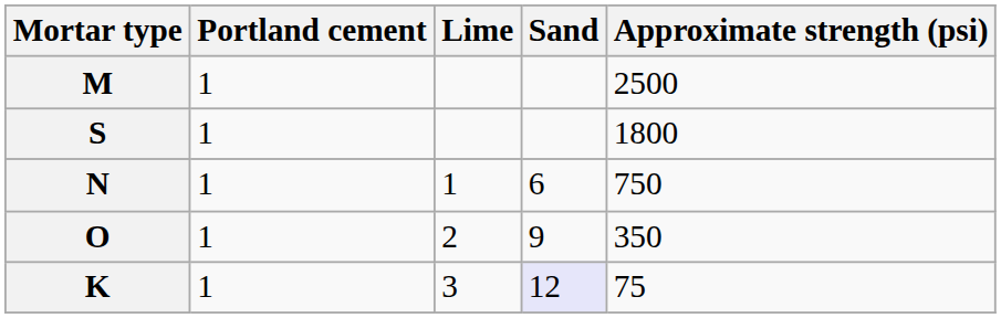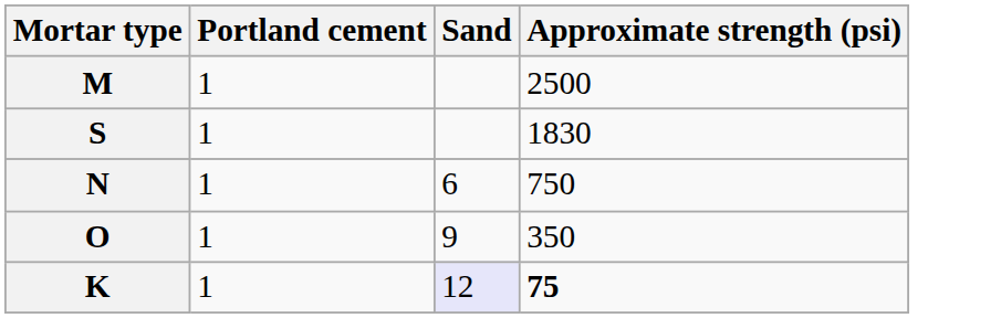 <table class="wikitable">
 <tr>
 <th scope=col>Mortar type</th>
 <th scope=col>Portland cement</th>
-<th scope=col>Lime</th>
 <th scope=col>Sand</th>
 <th scope=col>Approximate strength (psi)</th>
 </tr>
 <tr>
 <th>M</th>
 <td>1</td>
 <td></td>
-<td></td>
 <td>2500</td>
 </tr>
 <tr>
 <th>S</th>
 <td>1</td>
 <td></td>
-<td></td>
-<td>1800</td>
+<td>1830</td>
 </tr>
 <tr>
 <th>N</th>
-<td>1</td>
 <td>1</td>
 <td>6</td>
 <td>750</td>
 </tr>
 <tr>
 <th>O</th>
 <td>1</td>
-<td>2</td>
 <td>9</td>
 <td>350</td>
 </tr>
 <tr>
 <th>K</th>
 <td>1</td>
-<td>3</td>
 <td style="background: lavender;">12</td>
-<td>75</td>
+<td><strong>75</strong></td>
 </tr>
 </table>
